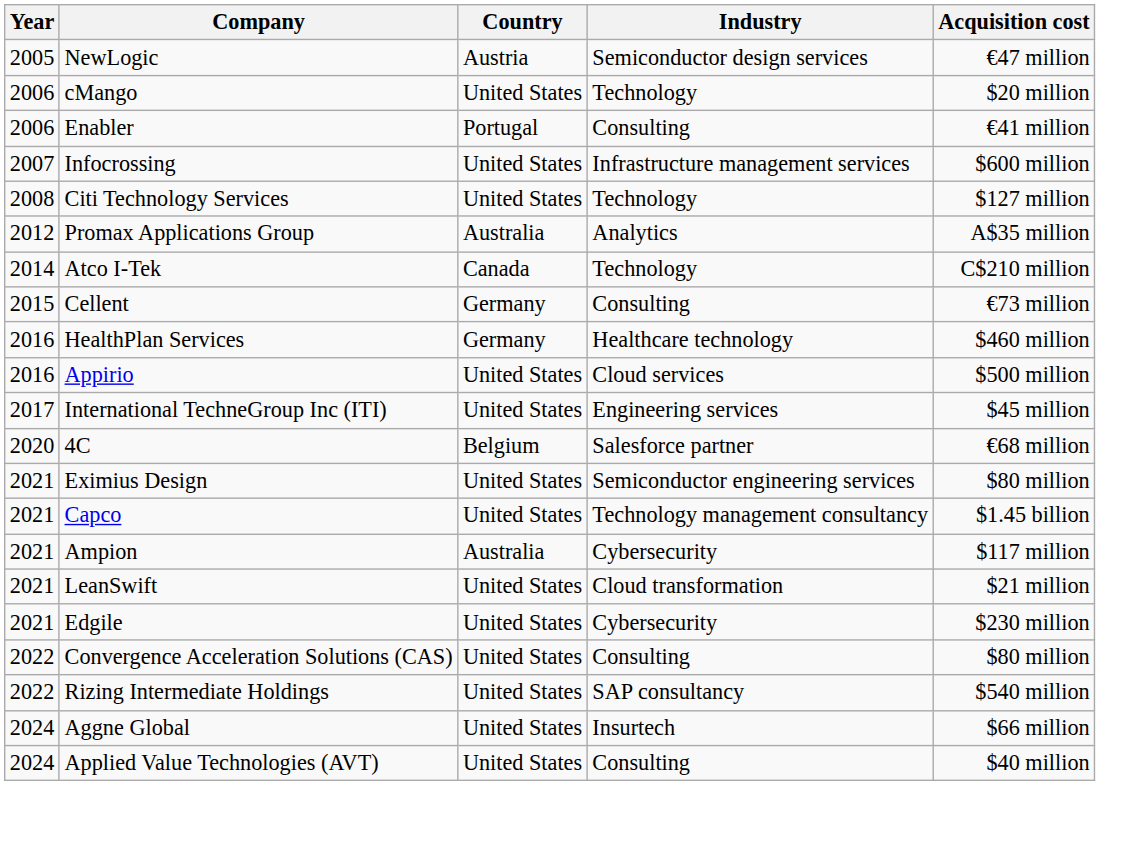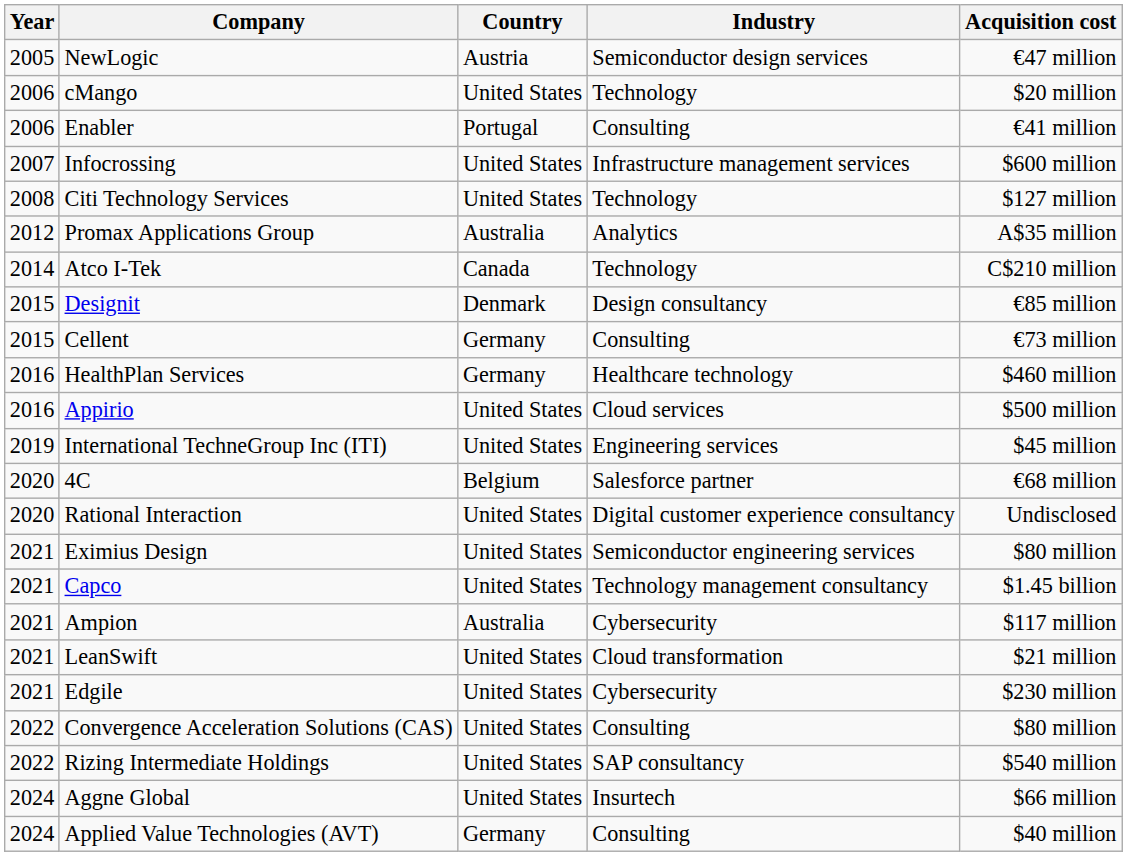 <table class="wikitable">
 <tr>
 <th>Year</th>
 <th>Company</th>
 <th>Country</th>
 <th>Industry</th>
 <th>Acquisition cost</th>
 </tr>
 <tr>
 <td>2005</td>
 <td>NewLogic</td>
 <td>Austria</td>
 <td>Semiconductor design services</td>
 <td align="right">€47 million</td>
 </tr>
 <tr>
 <td>2006</td>
 <td>cMango</td>
 <td>United States</td>
 <td>Technology</td>
 <td align="right">$20 million</td>
 </tr>
 <tr>
 <td>2006</td>
 <td>Enabler</td>
 <td>Portugal</td>
 <td>Consulting</td>
 <td align="right">€41 million</td>
 </tr>
 <tr>
 <td>2007</td>
 <td>Infocrossing</td>
 <td>United States</td>
 <td>Infrastructure management services</td>
 <td align="right">$600 million</td>
 </tr>
 <tr>
 <td>2008</td>
 <td>Citi Technology Services</td>
 <td>United States</td>
 <td>Technology</td>
 <td align="right">$127 million</td>
 </tr>
 <tr>
 <td>2012</td>
 <td>Promax Applications Group</td>
 <td>Australia</td>
 <td>Analytics</td>
 <td align="right">A$35 million</td>
 </tr>
 <tr>
 <td>2014</td>
 <td>Atco I-Tek</td>
 <td>Canada</td>
 <td>Technology</td>
 <td align="right">C$210 million</td>
 </tr>
 <tr>
 <td>2015</td>
+<td><a href='#'>Designit</a></td>
+<td>Denmark</td>
+<td>Design consultancy</td>
+<td align="right">€85 million</td>
+</tr>
+<tr>
+<td>2015</td>
 <td>Cellent</td>
 <td>Germany</td>
 <td>Consulting</td>
 <td align="right">€73 million</td>
 </tr>
 <tr>
 <td>2016</td>
 <td>HealthPlan Services</td>
 <td>Germany</td>
 <td>Healthcare technology</td>
 <td align="right">$460 million</td>
 </tr>
 <tr>
 <td>2016</td>
 <td><a href='#'>Appirio</a></td>
 <td>United States</td>
 <td>Cloud services</td>
 <td align="right">$500 million</td>
 </tr>
 <tr>
-<td>2017</td>
+<td>2019</td>
 <td>International TechneGroup Inc (ITI)</td>
 <td>United States</td>
 <td>Engineering services</td>
 <td align="right">$45 million</td>
 </tr>
 <tr>
 <td>2020</td>
 <td>4C</td>
 <td>Belgium</td>
 <td>Salesforce partner</td>
 <td align="right">€68 million</td>
+</tr>
+<tr>
+<td>2020</td>
+<td>Rational Interaction</td>
+<td>United States</td>
+<td>Digital customer experience consultancy</td>
+<td align="right">Undisclosed</td>
 </tr>
 <tr>
 <td>2021</td>
 <td>Eximius Design</td>
 <td>United States</td>
 <td>Semiconductor engineering services</td>
 <td align="right">$80 million</td>
 </tr>
 <tr>
 <td>2021</td>
 <td><a href='#'>Capco</a></td>
 <td>United States</td>
 <td>Technology management consultancy</td>
 <td align="right">$1.45 billion</td>
 </tr>
 <tr>
 <td>2021</td>
 <td>Ampion</td>
 <td>Australia</td>
 <td>Cybersecurity</td>
 <td align="right">$117 million</td>
 </tr>
 <tr>
 <td>2021</td>
 <td>LeanSwift</td>
 <td>United States</td>
 <td>Cloud transformation</td>
 <td align="right">$21 million</td>
 </tr>
 <tr>
 <td>2021</td>
 <td>Edgile</td>
 <td>United States</td>
 <td>Cybersecurity</td>
 <td align="right">$230 million</td>
 </tr>
 <tr>
 <td>2022</td>
 <td>Convergence Acceleration Solutions (CAS)</td>
 <td>United States</td>
 <td>Consulting</td>
 <td align="right">$80 million</td>
 </tr>
 <tr>
 <td>2022</td>
 <td>Rizing Intermediate Holdings</td>
 <td>United States</td>
 <td>SAP consultancy</td>
 <td align="right">$540 million</td>
 </tr>
 <tr>
 <td>2024</td>
 <td>Aggne Global</td>
 <td>United States</td>
 <td>Insurtech</td>
 <td align="right">$66 million</td>
 </tr>
 <tr>
 <td>2024</td>
 <td>Applied Value Technologies (AVT)</td>
-<td>United States</td>
+<td>Germany</td>
 <td>Consulting</td>
 <td align="right">$40 million</td>
 </tr>
 </table>
